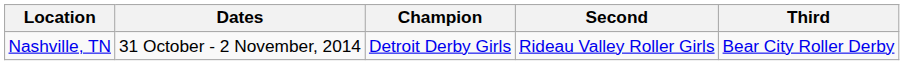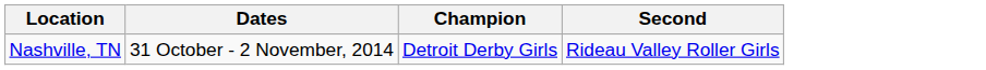 <table class="wikitable sortable">
 <tr>
 <th>Location</th>
 <th>Dates</th>
 <th>Champion</th>
 <th>Second</th>
-<th>Third</th>
 </tr>
 <tr>
 <td><a href='#'>Nashville, TN</a></td>
 <td>31 October - 2 November, 2014</td>
 <td><a href='#'>Detroit Derby Girls</a></td>
 <td><a href='#'>Rideau Valley Roller Girls</a></td>
-<td><a href='#'>Bear City Roller Derby</a></td>
 </tr>
 </table>
